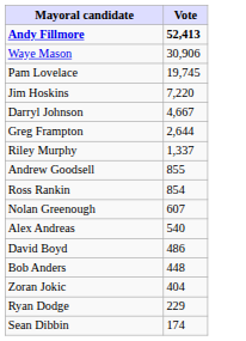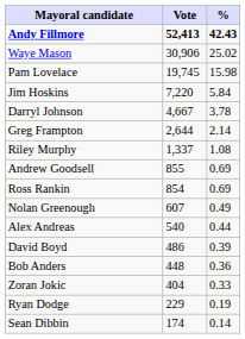 <table class="wikitable">
 <tr>
 <th style="background:#ddf; width:200px;">Mayoral candidate</th>
 <th style="background:#ddf; width:50px;">Vote</th>
+<th style="background:#ddf; width:30px;">%</th>
 </tr>
 <tr>
 <td><strong><a href='#'>Andy Fillmore</a></strong></td>
 <td><strong>52,413</strong></td>
+<td><strong>42.43</strong></td>
 </tr>
 <tr>
 <td><a href='#'>Waye Mason</a></td>
 <td>30,906</td>
+<td>25.02</td>
 </tr>
 <tr>
 <td>Pam Lovelace</td>
 <td>19,745</td>
+<td>15.98</td>
 </tr>
 <tr>
 <td>Jim Hoskins</td>
 <td>7,220</td>
+<td>5.84</td>
 </tr>
 <tr>
 <td>Darryl Johnson</td>
 <td>4,667</td>
+<td>3.78</td>
 </tr>
 <tr>
 <td>Greg Frampton</td>
 <td>2,644</td>
+<td>2.14</td>
 </tr>
 <tr>
 <td>Riley Murphy</td>
 <td>1,337</td>
+<td>1.08</td>
 </tr>
 <tr>
 <td>Andrew Goodsell</td>
 <td>855</td>
+<td>0.69</td>
 </tr>
 <tr>
 <td>Ross Rankin</td>
 <td>854</td>
+<td>0.69</td>
 </tr>
 <tr>
 <td>Nolan Greenough</td>
 <td>607</td>
+<td>0.49</td>
 </tr>
 <tr>
 <td>Alex Andreas</td>
 <td>540</td>
+<td>0.44</td>
 </tr>
 <tr>
 <td>David Boyd</td>
 <td>486</td>
+<td>0.39</td>
 </tr>
 <tr>
 <td>Bob Anders</td>
 <td>448</td>
+<td>0.36</td>
 </tr>
 <tr>
 <td>Zoran Jokic</td>
 <td>404</td>
+<td>0.33</td>
 </tr>
 <tr>
 <td>Ryan Dodge</td>
 <td>229</td>
+<td>0.19</td>
 </tr>
 <tr>
 <td>Sean Dibbin</td>
 <td>174</td>
+<td>0.14</td>
 </tr>
 </table>
